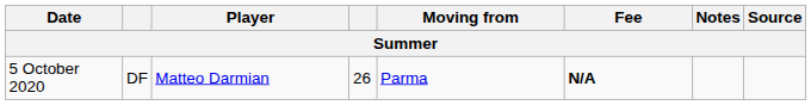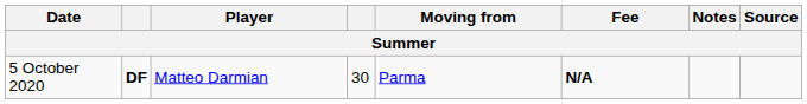 <table class="wikitable sortable">
 <tr>
 <th style="width:110px;">Date</th>
 <th style="width:20px;"></th>
 <th style="width:190px;">Player</th>
 <th style="width:20px;"></th>
 <th style="width:180px;">Moving from</th>
 <th style="width:120px;" class="unsortable">Fee</th>
 <th style="width:20px;" class="unsortable">Notes</th>
 <th style="width:20px;">Source</th>
 </tr>
 <tr>
 <th colspan=8>Summer</th>
 </tr>
 <tr>
 <td>5 October 2020</td>
-<td>DF</td>
+<td><strong>DF</strong></td>
 <td> <a href='#'>Matteo Darmian</a></td>
-<td>26</td>
+<td>30</td>
 <td> <a href='#'>Parma</a></td>
 <td><strong>N/A</strong></td>
 <td></td>
 <td></td>
 </tr>
 </table>
